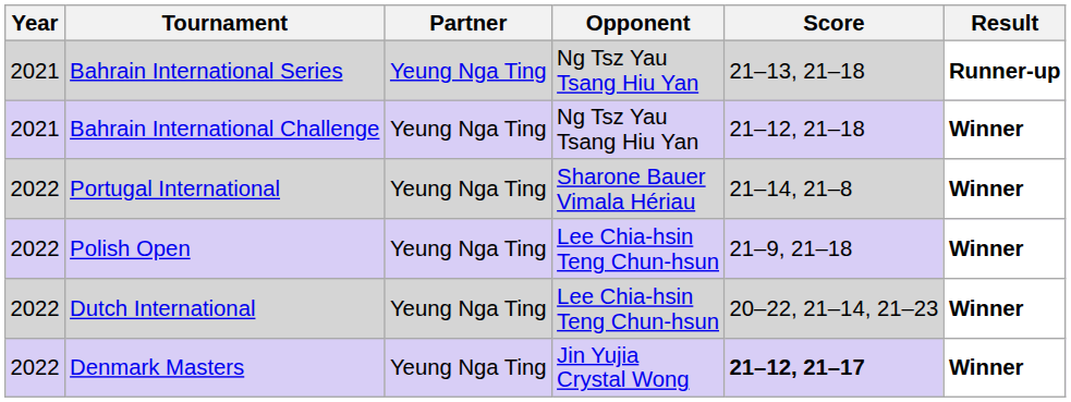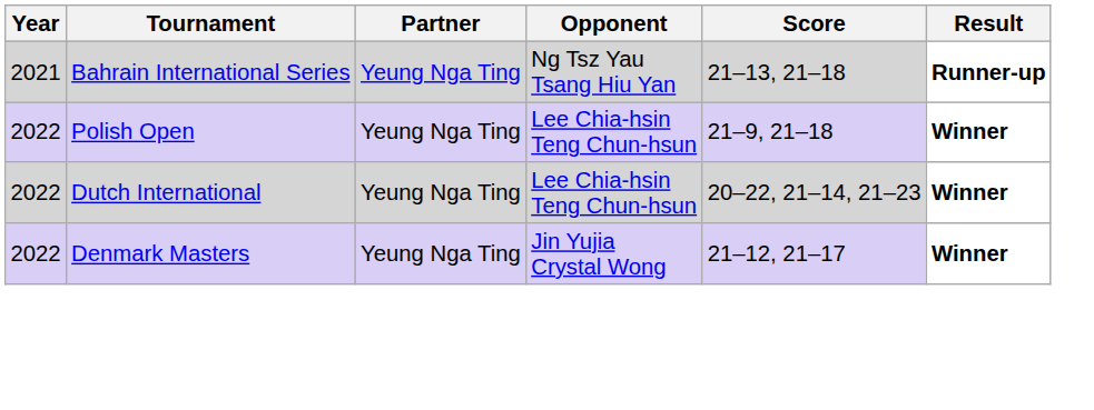 <table class="sortable wikitable" style="font-size: 90%;">
 <tr>
 <th>Year</th>
 <th>Tournament</th>
 <th>Partner</th>
 <th>Opponent</th>
 <th>Score</th>
 <th>Result</th>
 </tr>
 <tr style="background:#D5D5D5">
 <td align="center">2021</td>
 <td align="left"><a href='#'>Bahrain International Series</a></td>
 <td align="left"> <a href='#'>Yeung Nga Ting</a></td>
 <td align="left"> Ng Tsz Yau<br> <a href='#'>Tsang Hiu Yan</a></td>
 <td align="left">21–13, 21–18</td>
 <td style="text-align:left; background:white"> <strong>Runner-up</strong></td>
-</tr>
-<tr style="background:#D8CEF6">
-<td align="center">2021</td>
-<td align="left"><a href='#'>Bahrain International Challenge</a></td>
-<td align="left"> Yeung Nga Ting</td>
-<td align="left"> Ng Tsz Yau<br> Tsang Hiu Yan</td>
-<td align="left">21–12, 21–18</td>
-<td style="text-align:left; background:white"> <strong>Winner</strong></td>
-</tr>
-<tr style="background:#D5D5D5">
-<td align="center">2022</td>
-<td align="left"><a href='#'>Portugal International</a></td>
-<td align="left"> Yeung Nga Ting</td>
-<td align="left"> <a href='#'>Sharone Bauer</a><br> <a href='#'>Vimala Hériau</a></td>
-<td align="left">21–14, 21–8</td>
-<td style="text-align:left; background:white"> <strong>Winner</strong></td>
 </tr>
 <tr style="background:#D8CEF6">
 <td align="center">2022</td>
 <td align="left"><a href='#'>Polish Open</a></td>
 <td align="left"> Yeung Nga Ting</td>
 <td align="left"> <a href='#'>Lee Chia-hsin</a><br> <a href='#'>Teng Chun-hsun</a></td>
 <td align="left">21–9, 21–18</td>
 <td style="text-align:left; background:white"> <strong>Winner</strong></td>
 </tr>
 <tr style="background:#D5D5D5">
 <td align="center">2022</td>
 <td align="left"><a href='#'>Dutch International</a></td>
 <td align="left"> Yeung Nga Ting</td>
 <td align="left"> <a href='#'>Lee Chia-hsin</a><br> <a href='#'>Teng Chun-hsun</a></td>
 <td align="left">20–22, 21–14, 21–23</td>
 <td style="text-align:left; background:white"> <strong>Winner</strong></td>
 </tr>
 <tr style="background:#D8CEF6">
 <td align="center">2022</td>
 <td align="left"><a href='#'>Denmark Masters</a></td>
 <td align="left"> Yeung Nga Ting</td>
 <td align="left"> <a href='#'>Jin Yujia</a><br> <a href='#'>Crystal Wong</a></td>
-<td align="left"><strong>21–12, 21–17</strong></td>
+<td align="left">21–12, 21–17</td>
 <td style="text-align:left; background:white"> <strong>Winner</strong></td>
 </tr>
 </table>
